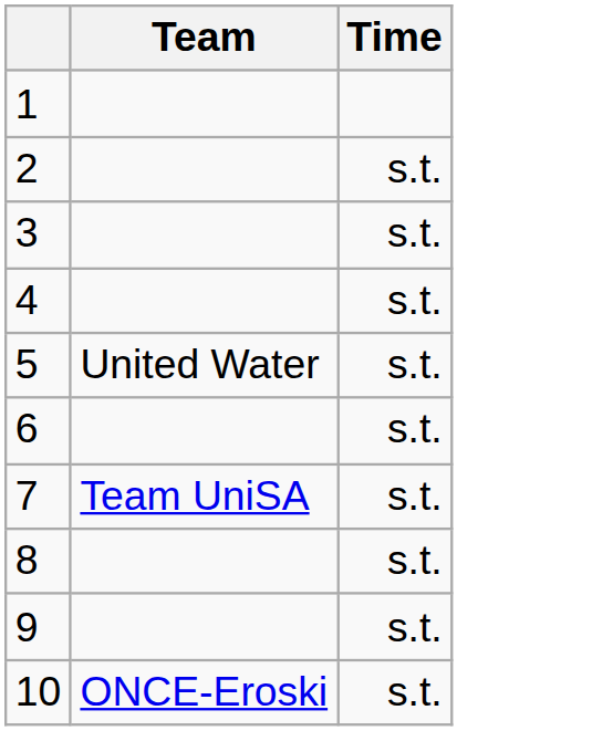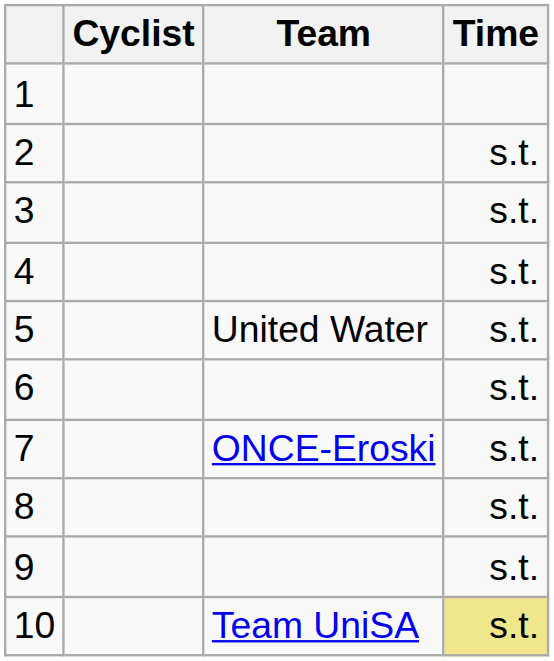 <table class="wikitable">
 <tr>
 <th></th>
+<th>Cyclist</th>
 <th>Team</th>
 <th>Time</th>
 </tr>
 <tr>
 <td>1</td>
 <td></td>
+<td></td>
 <td style="text-align:right;"></td>
 </tr>
 <tr>
 <td>2</td>
+<td></td>
 <td></td>
 <td style="text-align:right;">s.t.</td>
 </tr>
 <tr>
 <td>3</td>
 <td></td>
+<td></td>
 <td style="text-align:right;">s.t.</td>
 </tr>
 <tr>
 <td>4</td>
 <td></td>
+<td></td>
 <td style="text-align:right;">s.t.</td>
 </tr>
 <tr>
 <td>5</td>
+<td></td>
 <td>United Water</td>
 <td style="text-align:right;">s.t.</td>
 </tr>
 <tr>
 <td>6</td>
 <td></td>
+<td></td>
 <td style="text-align:right;">s.t.</td>
 </tr>
 <tr>
 <td>7</td>
-<td><a href='#'>Team UniSA</a></td>
+<td></td>
+<td><a href='#'>ONCE-Eroski</a></td>
 <td style="text-align:right;">s.t.</td>
 </tr>
 <tr>
 <td>8</td>
+<td></td>
 <td></td>
 <td style="text-align:right;">s.t.</td>
 </tr>
 <tr>
 <td>9</td>
 <td></td>
+<td></td>
 <td style="text-align:right;">s.t.</td>
 </tr>
 <tr>
 <td>10</td>
-<td><a href='#'>ONCE-Eroski</a></td>
-<td style="text-align:right;">s.t.</td>
+<td></td>
+<td><a href='#'>Team UniSA</a></td>
+<td style="background: khaki; text-align:right;">s.t.</td>
 </tr>
 </table>
